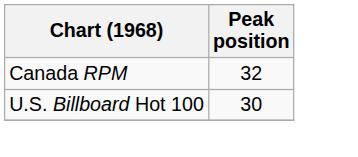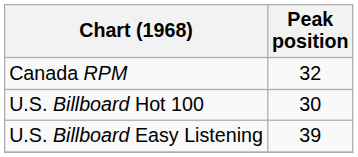 <table class="wikitable">
 <tr>
 <th align="left">Chart (1968)</th>
 <th align="center">Peak<br>position</th>
 </tr>
 <tr>
 <td>Canada <em>RPM</em></td>
 <td align="center">32</td>
 </tr>
 <tr>
 <td>U.S. <em>Billboard</em> Hot 100</td>
 <td align="center">30</td>
 </tr>
 <tr>
+<td align="left">U.S. <em>Billboard</em> Easy Listening</td>
+<td align="center">39</td>
+</tr>
+<tr>
 </tr>
 </table>
